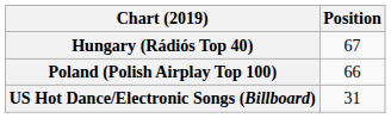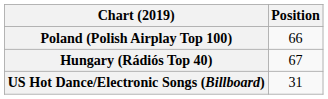 <table class="wikitable sortable plainrowheaders" style="text-align:center">
 <tr>
 <th scope="col">Chart (2019)</th>
 <th scope="col">Position</th>
 </tr>
 <tr>
+<th scope="row">Poland (Polish Airplay Top 100)</th>
+<td>66</td>
+</tr>
+<tr>
 <th scope="row">Hungary (Rádiós Top 40)</th>
 <td>67</td>
-</tr>
-<tr>
-<th scope="row">Poland (Polish Airplay Top 100)</th>
-<td>66</td>
 </tr>
 <tr>
 <th scope="row">US Hot Dance/Electronic Songs (<em>Billboard</em>)</th>
 <td>31</td>
 </tr>
 </table>
